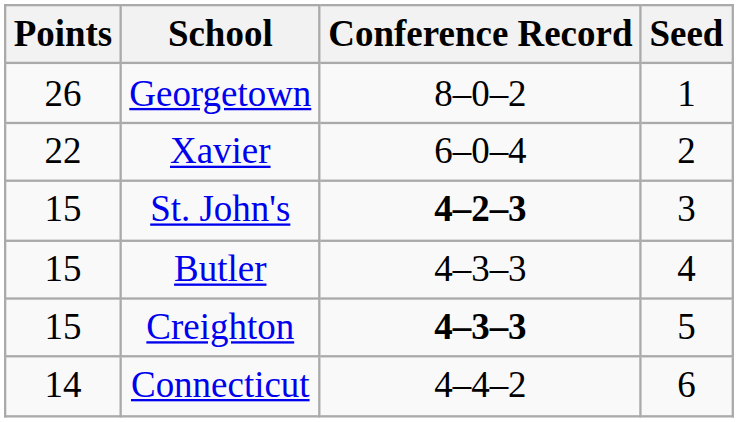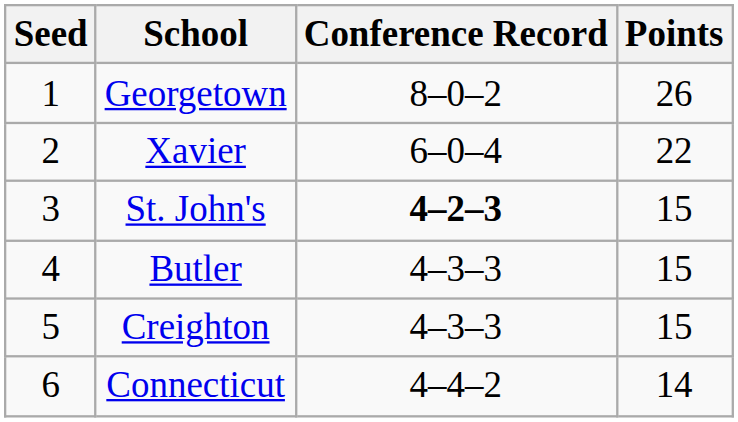 <table class="wikitable" style="text-align:center">
 <tr>
-<th>Points</th>
+<th>Seed</th>
 <th>School</th>
 <th>Conference Record</th>
-<th>Seed</th>
+<th>Points</th>
 </tr>
 <tr>
-<td>26</td>
+<td>1</td>
 <td><a href='#'>Georgetown</a></td>
 <td>8–0–2</td>
-<td>1</td>
+<td>26</td>
 </tr>
 <tr>
-<td>22</td>
+<td>2</td>
 <td><a href='#'>Xavier</a></td>
 <td>6–0–4</td>
-<td>2</td>
+<td>22</td>
 </tr>
 <tr>
-<td>15</td>
+<td>3</td>
 <td><a href='#'>St. John's</a></td>
 <td><strong>4–2–3</strong></td>
-<td>3</td>
+<td>15</td>
 </tr>
 <tr>
-<td>15</td>
+<td>4</td>
 <td><a href='#'>Butler</a></td>
 <td>4–3–3</td>
-<td>4</td>
+<td>15</td>
 </tr>
 <tr>
+<td>5</td>
+<td><a href='#'>Creighton</a></td>
+<td>4–3–3</td>
 <td>15</td>
-<td><a href='#'>Creighton</a></td>
-<td><strong>4–3–3</strong></td>
-<td>5</td>
 </tr>
 <tr>
-<td>14</td>
+<td>6</td>
 <td><a href='#'>Connecticut</a></td>
 <td>4–4–2</td>
-<td>6</td>
+<td>14</td>
 </tr>
 </table>
